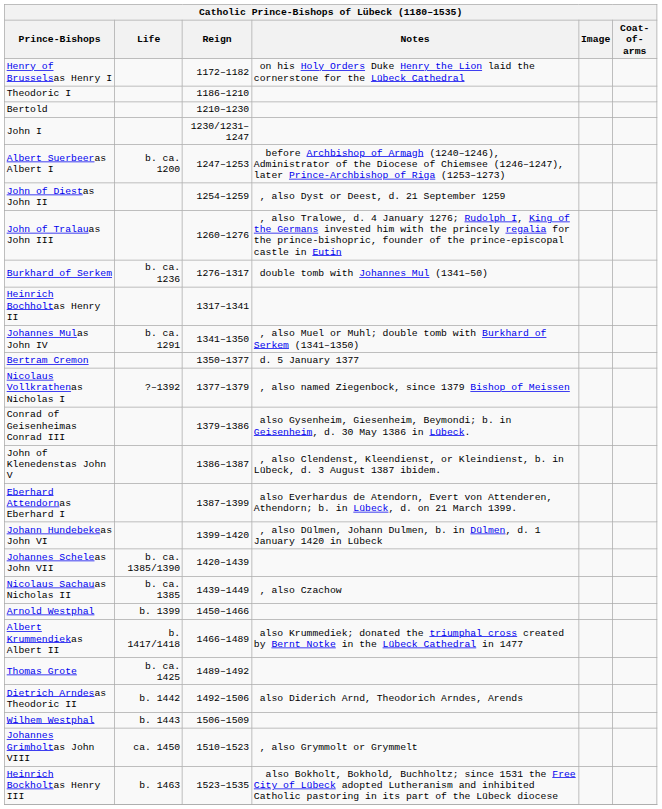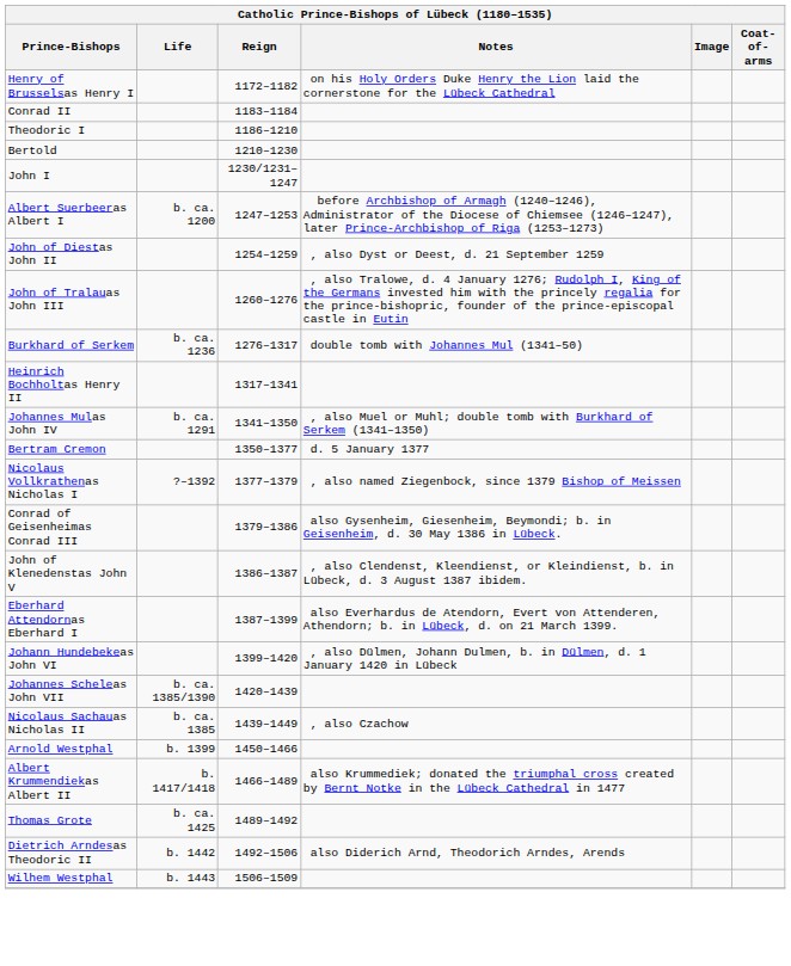 <table class="wikitable toptextcells">
 <tr>
 <th colspan=6 align="center">Catholic Prince-Bishops of Lübeck (1180–1535)</th>
 </tr>
 <tr class="hintergrundfarbe5">
 <th>Prince-Bishops</th>
 <th>Life</th>
 <th>Reign</th>
 <th>Notes</th>
 <th>Image</th>
 <th>Coat-of-arms</th>
 </tr>
 <tr>
 <td><a href='#'>Henry of Brussels</a>as Henry I</td>
 <td align="right"></td>
 <td align="right">1172–1182</td>
 <td align="left"> on his <a href='#'>Holy Orders</a> Duke <a href='#'>Henry the Lion</a> laid the cornerstone for the <a href='#'>Lübeck Cathedral</a></td>
+<td align="left"></td>
+<td align="left"></td>
+</tr>
+<tr>
+<td>Conrad II</td>
+<td align="right"></td>
+<td align="right">1183–1184</td>
+<td align="left"> </td>
 <td align="left"></td>
 <td align="left"></td>
 </tr>
 <tr>
 <td>Theodoric I</td>
 <td align="right"></td>
 <td align="right">1186–1210</td>
 <td align="left"> </td>
 <td align="left"></td>
 <td align="left"></td>
 </tr>
 <tr>
 <td>Bertold</td>
 <td align="right"></td>
 <td align="right">1210–1230</td>
 <td align="left"> </td>
 <td align="left"></td>
 <td align="left"></td>
 </tr>
 <tr>
 <td>John I</td>
 <td align="right"></td>
 <td align="right">1230/1231–1247</td>
 <td align="left"> </td>
 <td align="left"></td>
 <td align="left"></td>
 </tr>
 <tr>
 <td><a href='#'>Albert Suerbeer</a>as Albert I</td>
 <td align="right">b. ca. 1200</td>
 <td align="right">1247–1253</td>
 <td align="left">  before <a href='#'>Archbishop of Armagh</a> (1240–1246), Administrator of the Diocese of Chiemsee (1246–1247), later <a href='#'>Prince-Archbishop of Riga</a> (1253–1273)</td>
 <td align="left"></td>
 <td align="left"></td>
 </tr>
 <tr>
 <td><a href='#'>John of Diest</a>as John II</td>
 <td align="right"></td>
 <td align="right">1254–1259</td>
 <td align="left"> , also Dyst or Deest, d. 21 September 1259</td>
 <td align="left"></td>
 <td align="left"></td>
 </tr>
 <tr>
 <td><a href='#'>John of Tralau</a>as John III</td>
 <td align="right"></td>
 <td align="right">1260–1276</td>
 <td align="left"> , also Tralowe, d. 4 January 1276; <a href='#'>Rudolph I</a>, <a href='#'>King of the Germans</a> invested him with the princely <a href='#'>regalia</a> for the prince-bishopric, founder of the prince-episcopal castle in <a href='#'>Eutin</a></td>
 <td align="left"></td>
 <td align="left"></td>
 </tr>
 <tr>
 <td><a href='#'>Burkhard of Serkem</a></td>
 <td align="right">b. ca. 1236</td>
 <td align="right">1276–1317</td>
 <td align="left"> double tomb with <a href='#'>Johannes Mul</a> (1341–50)</td>
 <td align="left"></td>
 <td align="left"></td>
 </tr>
 <tr>
 <td><a href='#'>Heinrich Bochholt</a>as Henry II</td>
 <td align="right"></td>
 <td align="right">1317–1341</td>
 <td align="left"> </td>
 <td align="left"></td>
 <td align="left"></td>
 </tr>
 <tr>
 <td><a href='#'>Johannes Mul</a>as John IV</td>
 <td align="right">b. ca. 1291</td>
 <td align="right">1341–1350</td>
 <td align="left"> , also Muel or Muhl; double tomb with <a href='#'>Burkhard of Serkem</a> (1341–1350)</td>
 <td align="left"></td>
 <td align="left"></td>
 </tr>
 <tr>
 <td><a href='#'>Bertram Cremon</a></td>
 <td align="right"></td>
 <td align="right">1350–1377</td>
 <td align="left"> d. 5 January 1377</td>
 <td align="left"></td>
 <td align="left"></td>
 </tr>
 <tr>
 <td><a href='#'>Nicolaus Vollkrathen</a>as Nicholas I</td>
 <td align="right">?–1392</td>
 <td align="right">1377–1379</td>
 <td align="left"> , also named Ziegenbock, since 1379 <a href='#'>Bishop of Meissen</a></td>
 <td align="left"></td>
 <td align="left"></td>
 </tr>
 <tr>
 <td>Conrad of Geisenheimas Conrad III</td>
 <td align="right"></td>
 <td align="right">1379–1386</td>
 <td align="left"> also Gysenheim, Giesenheim, Beymondi; b. in <a href='#'>Geisenheim</a>, d. 30 May 1386 in <a href='#'>Lübeck</a>.</td>
 <td align="left"></td>
 <td align="left"></td>
 </tr>
 <tr>
 <td>John of Klenedenstas John V</td>
 <td align="right"></td>
 <td align="right">1386–1387</td>
 <td align="left"> , also Clendenst, Kleendienst, or Kleindienst, b. in Lübeck, d. 3 August 1387 ibidem.</td>
 <td align="left"></td>
 <td align="left"></td>
 </tr>
 <tr>
 <td><a href='#'>Eberhard Attendorn</a>as Eberhard I</td>
 <td align="right"></td>
 <td align="right">1387–1399</td>
 <td align="left"> also Everhardus de Atendorn, Evert von Attenderen, Athendorn; b. in <a href='#'>Lübeck</a>, d. on 21 March 1399.</td>
 <td align="left"></td>
 <td align="left"></td>
 </tr>
 <tr>
 <td><a href='#'>Johann Hundebeke</a>as John VI</td>
 <td align="right"></td>
 <td align="right">1399–1420</td>
 <td align="left"> , also Dülmen, Johann Dulmen, b. in <a href='#'>Dülmen</a>, d. 1 January 1420 in Lübeck</td>
 <td align="left"></td>
 <td align="left"></td>
 </tr>
 <tr>
 <td><a href='#'>Johannes Schele</a>as John VII</td>
 <td align="right">b. ca. 1385/1390</td>
 <td align="right">1420–1439</td>
 <td align="left"> </td>
 <td align="left"></td>
 <td align="left"></td>
 </tr>
 <tr>
 <td><a href='#'>Nicolaus Sachau</a>as Nicholas II</td>
 <td align="right">b. ca. 1385</td>
 <td align="right">1439–1449</td>
 <td align="left"> , also Czachow</td>
 <td align="left"></td>
 <td align="left"></td>
 </tr>
 <tr>
 <td><a href='#'>Arnold Westphal</a></td>
 <td align="right">b. 1399</td>
 <td align="right">1450–1466</td>
 <td align="left"> </td>
 <td align="left"></td>
 <td align="left"></td>
 </tr>
 <tr>
 <td><a href='#'>Albert Krummendiek</a>as Albert II</td>
 <td align="right">b. 1417/1418</td>
 <td align="right">1466–1489</td>
 <td align="left"> also Krummediek; donated the <a href='#'>triumphal cross</a> created by <a href='#'>Bernt Notke</a> in the <a href='#'>Lübeck Cathedral</a> in 1477</td>
 <td align="left"></td>
 <td align="left"></td>
 </tr>
 <tr>
 <td><a href='#'>Thomas Grote</a></td>
 <td align="right">b. ca. 1425</td>
 <td align="right">1489–1492</td>
 <td align="left"> </td>
 <td align="left"></td>
 <td align="left"></td>
 </tr>
 <tr>
 <td><a href='#'>Dietrich Arndes</a>as Theodoric II</td>
 <td align="right">b. 1442</td>
 <td align="right">1492–1506</td>
 <td align="left"> also Diderich Arnd, Theodorich Arndes, Arends</td>
 <td align="left"></td>
 <td align="left"></td>
 </tr>
 <tr>
 <td><a href='#'>Wilhem Westphal</a></td>
 <td align="right">b. 1443</td>
 <td align="right">1506–1509</td>
 <td align="left"> </td>
 <td align="left"></td>
 <td align="left"></td>
 </tr>
 <tr>
-<td><a href='#'>Johannes Grimholt</a>as John VIII</td>
-<td align="right">ca. 1450</td>
-<td align="right">1510–1523</td>
-<td align="left"> , also Grymmolt or Grymmelt</td>
-<td align="left"></td>
-<td align="left"></td>
-</tr>
-<tr>
-<td><a href='#'>Heinrich Bockholt</a>as Henry III</td>
-<td align="right">b. 1463</td>
-<td align="right">1523–1535</td>
-<td align="left">  also Bokholt, Bokhold<em>,</em> Buchholtz; since 1531 the <a href='#'>Free City of Lübeck</a> adopted Lutheranism and inhibited Catholic pastoring in its part of the Lübeck diocese</td>
-<td align="left"></td>
-<td align="left"></td>
-</tr>
-<tr>
 </tr>
 </table>
